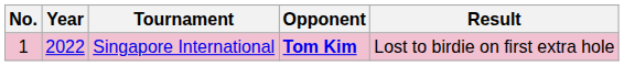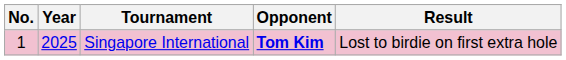 <table class="wikitable" style="font-size:95%;">
 <tr>
 <th>No.</th>
 <th>Year</th>
 <th>Tournament</th>
 <th>Opponent</th>
 <th>Result</th>
 </tr>
 <tr style="background:#F2C1D1;">
 <td align=center>1</td>
-<td><a href='#'>2022</a></td>
+<td><a href='#'>2025</a></td>
 <td><a href='#'>Singapore International</a></td>
 <td><strong> <a href='#'>Tom Kim</a></strong></td>
 <td>Lost to birdie on first extra hole</td>
 </tr>
 </table>
